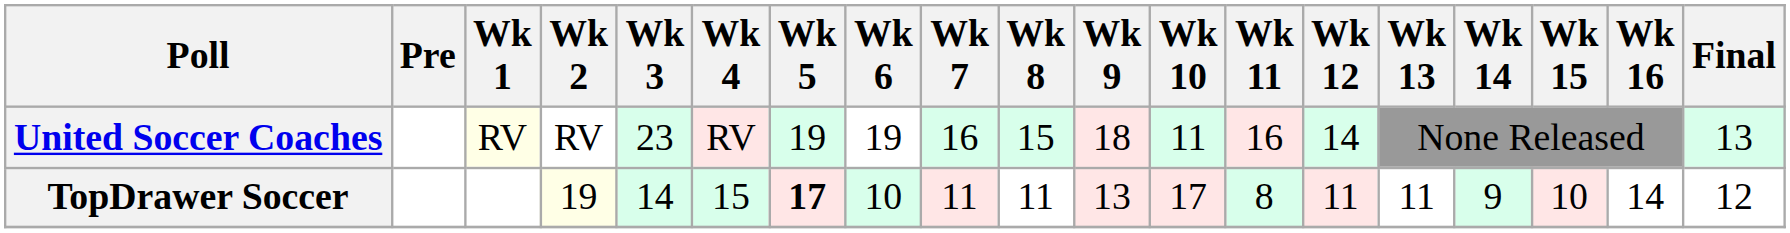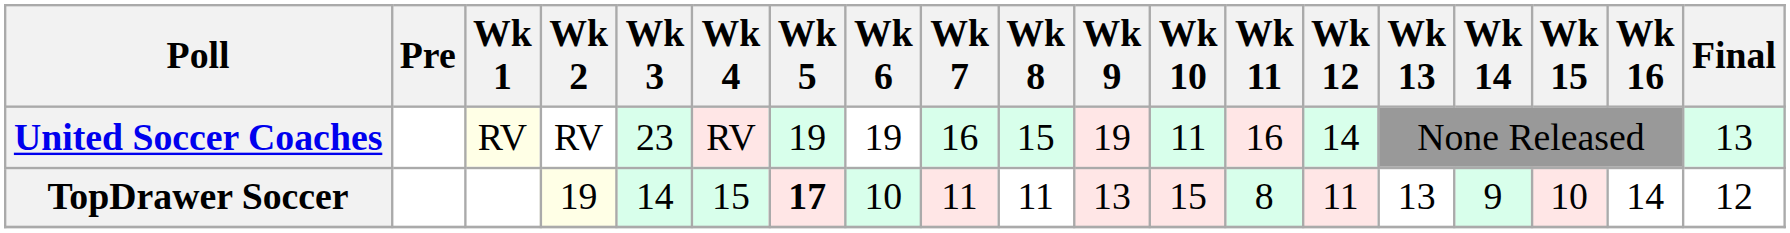 <table class="wikitable" style="white-space:nowrap;text-align:center;">
 <tr>
 <th>Poll</th>
 <th>Pre</th>
 <th>Wk<br>1</th>
 <th>Wk<br>2</th>
 <th>Wk<br>3</th>
 <th>Wk<br>4</th>
 <th>Wk<br>5</th>
 <th>Wk<br>6</th>
 <th>Wk<br>7</th>
 <th>Wk<br>8</th>
 <th>Wk<br>9</th>
 <th>Wk<br>10</th>
 <th>Wk<br>11</th>
 <th>Wk<br>12</th>
 <th>Wk<br>13</th>
 <th>Wk<br>14</th>
 <th>Wk<br>15</th>
 <th>Wk<br>16</th>
 <th>Final<br></th>
 </tr>
 <tr>
 <th><a href='#'>United Soccer Coaches</a></th>
 <td style="background:#FFFFFF;"></td>
 <td style="background:#FFFFE6;">RV</td>
 <td style="background:#FFFFFF;">RV</td>
 <td style="background:#D8FFEB;">23</td>
 <td style="background:#FFE6E6;">RV</td>
 <td style="background:#D8FFEB;">19</td>
 <td style="background:#FFFFFF;">19</td>
 <td style="background:#D8FFEB;">16</td>
 <td style="background:#D8FFEB;">15</td>
-<td style="background:#FFE6E6;">18</td>
+<td style="background:#FFE6E6;">19</td>
 <td style="background:#D8FFEB;">11</td>
 <td style="background:#FFE6E6;">16</td>
 <td style="background:#D8FFEB;">14</td>
 <td colspan=4 style="background:#999;">None Released</td>
 <td style="background:#D8FFEB;">13</td>
 </tr>
 <tr>
 <th>TopDrawer Soccer </th>
 <td style="background:#FFFFFF;"></td>
 <td style="background:#FFFFFF;"></td>
 <td style="background:#FFFFE6;">19</td>
 <td style="background:#D8FFEB;">14</td>
 <td style="background:#D8FFEB;">15</td>
 <td style="background:#FFE6E6;"><strong>17</strong></td>
 <td style="background:#D8FFEB;">10</td>
 <td style="background:#FFE6E6;">11</td>
 <td style="background:#FFFFFF;">11</td>
 <td style="background:#FFE6E6;">13</td>
-<td style="background:#FFE6E6;">17</td>
+<td style="background:#FFE6E6;">15</td>
 <td style="background:#D8FFEB;">8</td>
 <td style="background:#FFE6E6;">11</td>
-<td style="background:#FFFFFF;">11</td>
+<td style="background:#FFFFFF;">13</td>
 <td style="background:#D8FFEB;">9</td>
 <td style="background:#FFE6E6;">10</td>
 <td style="background:#FFFFFF;">14</td>
 <td style="background:#FFFFFF;">12</td>
 </tr>
 <tr>
 </tr>
 </table>
